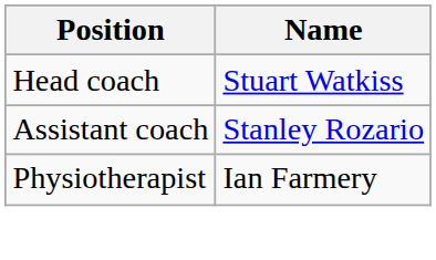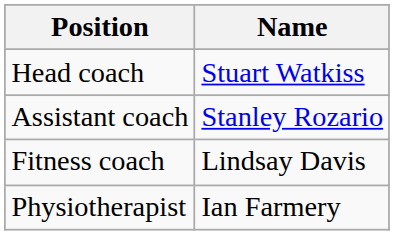 <table class="wikitable">
 <tr>
 <th>Position</th>
 <th>Name</th>
 </tr>
 <tr>
 <td>Head coach</td>
 <td> <a href='#'>Stuart Watkiss</a></td>
 </tr>
 <tr>
 <td>Assistant coach</td>
 <td> <a href='#'>Stanley Rozario</a></td>
 </tr>
 <tr>
+<td>Fitness coach</td>
+<td> Lindsay Davis</td>
+</tr>
+<tr>
 <td>Physiotherapist</td>
 <td> Ian Farmery</td>
 </tr>
 </table>
